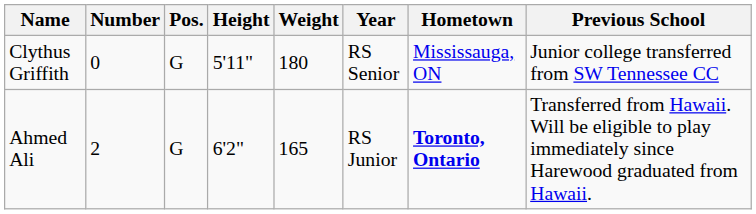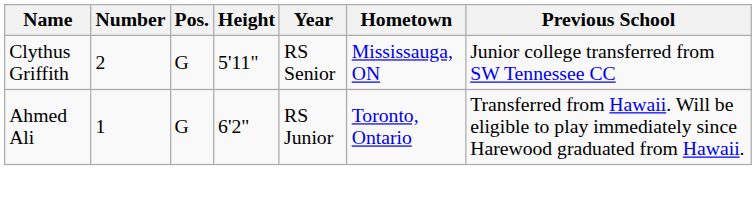 <table class="wikitable sortable" border="1">
 <tr>
 <th>Name</th>
 <th>Number</th>
 <th>Pos.</th>
 <th>Height</th>
-<th>Weight</th>
 <th>Year</th>
 <th>Hometown</th>
 <th class="unsortable">Previous School</th>
 </tr>
 <tr>
 <td>Clythus Griffith</td>
-<td>0</td>
+<td>2</td>
 <td>G</td>
 <td>5'11"</td>
-<td>180</td>
 <td>RS Senior</td>
 <td><a href='#'>Mississauga, ON</a></td>
 <td>Junior college transferred from <a href='#'>SW Tennessee CC</a></td>
 </tr>
 <tr>
 <td>Ahmed Ali</td>
-<td>2</td>
+<td>1</td>
 <td>G</td>
 <td>6'2"</td>
-<td>165</td>
 <td>RS Junior</td>
-<td><strong><a href='#'>Toronto, Ontario</a></strong></td>
+<td><a href='#'>Toronto, Ontario</a></td>
 <td>Transferred from <a href='#'>Hawaii</a>. Will be eligible to play immediately since Harewood graduated from <a href='#'>Hawaii</a>.</td>
 </tr>
 </table>
